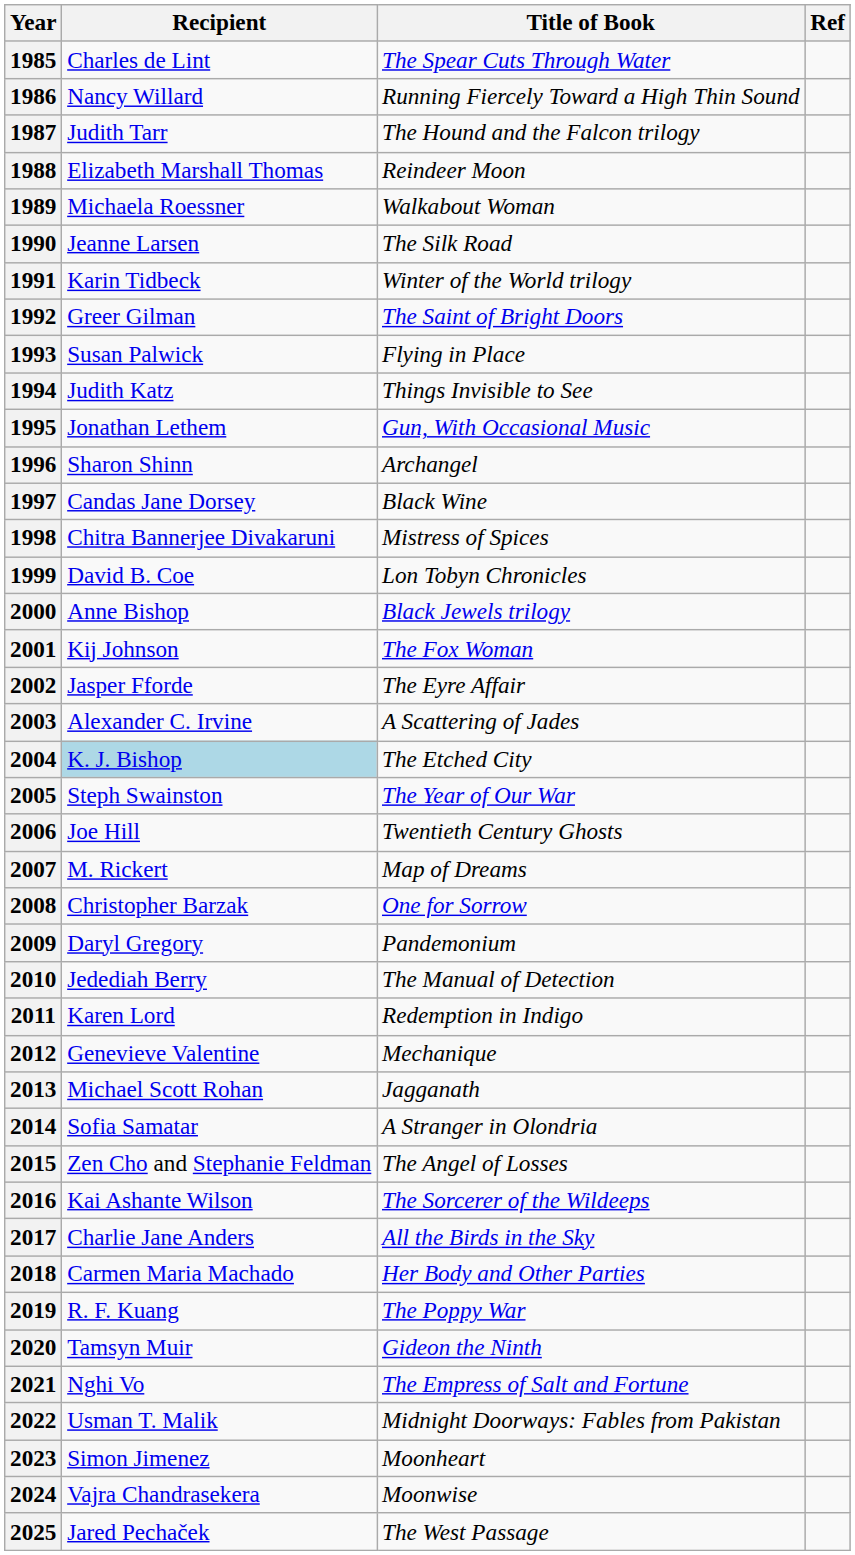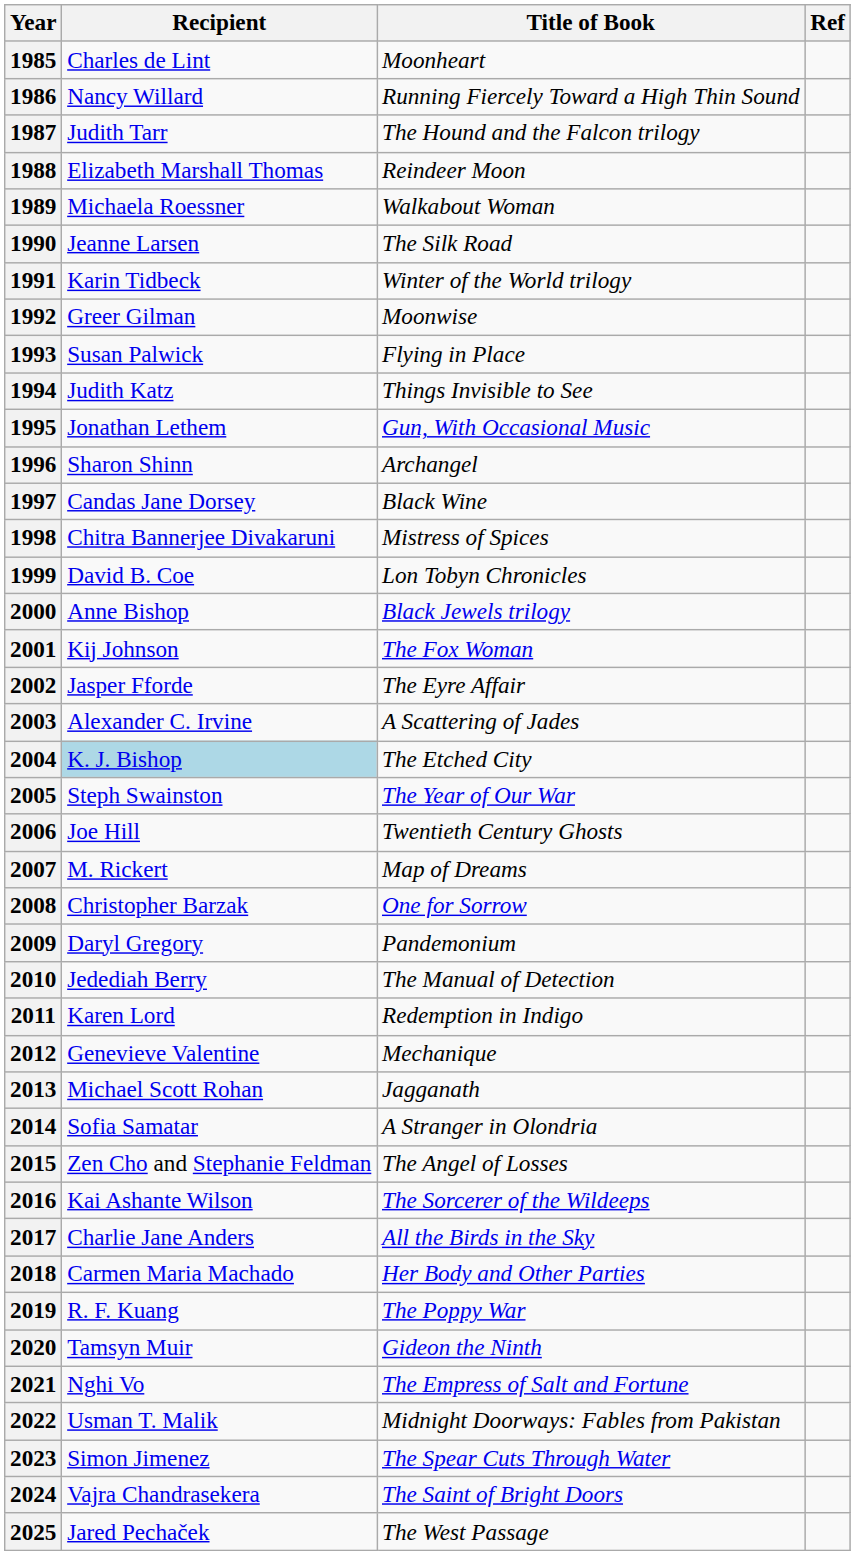 <table class="wikitable sortable">
 <tr>
 <th>Year</th>
 <th>Recipient</th>
 <th>Title of Book</th>
 <th>Ref</th>
 </tr>
 <tr>
 <th>1985</th>
 <td><a href='#'>Charles de Lint</a></td>
-<td><em><a href='#'>The Spear Cuts Through Water</a></em></td>
+<td><em>Moonheart</em></td>
 <td></td>
 </tr>
 <tr>
 <th>1986</th>
 <td><a href='#'>Nancy Willard</a></td>
 <td><em>Running Fiercely Toward a High Thin Sound</em></td>
 <td></td>
 </tr>
 <tr>
 <th>1987</th>
 <td><a href='#'>Judith Tarr</a></td>
 <td><em>The Hound and the Falcon trilogy</em></td>
 <td></td>
 </tr>
 <tr>
 <th>1988</th>
 <td><a href='#'>Elizabeth Marshall Thomas</a></td>
 <td><em>Reindeer Moon</em></td>
 <td></td>
 </tr>
 <tr>
 <th>1989</th>
 <td><a href='#'>Michaela Roessner</a></td>
 <td><em>Walkabout Woman</em></td>
 <td></td>
 </tr>
 <tr>
 <th>1990</th>
 <td><a href='#'>Jeanne Larsen</a></td>
 <td><em>The Silk Road</em></td>
 <td></td>
 </tr>
 <tr>
 <th>1991</th>
 <td><a href='#'>Karin Tidbeck</a></td>
 <td><em>Winter of the World trilogy</em></td>
 <td></td>
 </tr>
 <tr>
 <th>1992</th>
 <td><a href='#'>Greer Gilman</a></td>
-<td><em><a href='#'>The Saint of Bright Doors</a></em></td>
+<td><em>Moonwise</em></td>
 <td></td>
 </tr>
 <tr>
 <th>1993</th>
 <td><a href='#'>Susan Palwick</a></td>
 <td><em>Flying in Place</em></td>
 <td></td>
 </tr>
 <tr>
 <th>1994</th>
 <td><a href='#'>Judith Katz</a></td>
 <td><em>Things Invisible to See</em></td>
 <td></td>
 </tr>
 <tr>
 <th>1995</th>
 <td><a href='#'>Jonathan Lethem</a></td>
 <td><em><a href='#'>Gun, With Occasional Music</a></em></td>
 <td></td>
 </tr>
 <tr>
 <th>1996</th>
 <td><a href='#'>Sharon Shinn</a></td>
 <td><em>Archangel</em></td>
 <td></td>
 </tr>
 <tr>
 <th>1997</th>
 <td><a href='#'>Candas Jane Dorsey</a></td>
 <td><em>Black Wine</em></td>
 <td></td>
 </tr>
 <tr>
 <th>1998</th>
 <td><a href='#'>Chitra Bannerjee Divakaruni</a></td>
 <td><em>Mistress of Spices</em></td>
 <td></td>
 </tr>
 <tr>
 <th>1999</th>
 <td><a href='#'>David B. Coe</a></td>
 <td><em>Lon Tobyn Chronicles</em></td>
 <td></td>
 </tr>
 <tr>
 <th>2000</th>
 <td><a href='#'>Anne Bishop</a></td>
 <td><em><a href='#'>Black Jewels trilogy</a></em></td>
 <td></td>
 </tr>
 <tr>
 <th>2001</th>
 <td><a href='#'>Kij Johnson</a></td>
 <td><em><a href='#'>The Fox Woman</a></em></td>
 <td></td>
 </tr>
 <tr>
 <th>2002</th>
 <td><a href='#'>Jasper Fforde</a></td>
 <td><em>The Eyre Affair</em></td>
 <td></td>
 </tr>
 <tr>
 <th>2003</th>
 <td><a href='#'>Alexander C. Irvine</a></td>
 <td><em>A Scattering of Jades</em></td>
 <td></td>
 </tr>
 <tr>
 <th>2004</th>
 <td style="background: lightblue;"><a href='#'>K. J. Bishop</a></td>
 <td><em>The Etched City</em></td>
 <td></td>
 </tr>
 <tr>
 <th>2005</th>
 <td><a href='#'>Steph Swainston</a></td>
 <td><em><a href='#'>The Year of Our War</a></em></td>
 <td></td>
 </tr>
 <tr>
 <th>2006</th>
 <td><a href='#'>Joe Hill</a></td>
 <td><em>Twentieth Century Ghosts</em></td>
 <td></td>
 </tr>
 <tr>
 <th>2007</th>
 <td><a href='#'>M. Rickert</a></td>
 <td><em>Map of Dreams</em></td>
 <td></td>
 </tr>
 <tr>
 <th>2008</th>
 <td><a href='#'>Christopher Barzak</a></td>
 <td><em><a href='#'>One for Sorrow</a></em></td>
 <td></td>
 </tr>
 <tr>
 <th>2009</th>
 <td><a href='#'>Daryl Gregory</a></td>
 <td><em>Pandemonium</em></td>
 <td></td>
 </tr>
 <tr>
 <th>2010</th>
 <td><a href='#'>Jedediah Berry</a></td>
 <td><em>The Manual of Detection</em></td>
 <td></td>
 </tr>
 <tr>
 <th>2011</th>
 <td><a href='#'>Karen Lord</a></td>
 <td><em>Redemption in Indigo</em></td>
 <td></td>
 </tr>
 <tr>
 <th>2012</th>
 <td><a href='#'>Genevieve Valentine</a></td>
 <td><em>Mechanique</em></td>
 <td></td>
 </tr>
 <tr>
 <th>2013</th>
 <td><a href='#'>Michael Scott Rohan</a></td>
 <td><em>Jagganath</em></td>
 <td></td>
 </tr>
 <tr>
 <th>2014</th>
 <td><a href='#'>Sofia Samatar</a></td>
 <td><em>A Stranger in Olondria</em></td>
 <td></td>
 </tr>
 <tr>
 <th>2015</th>
 <td><a href='#'>Zen Cho</a> and <a href='#'>Stephanie Feldman</a></td>
 <td><em>The Angel of Losses</em></td>
 <td></td>
 </tr>
 <tr>
 <th>2016</th>
 <td><a href='#'>Kai Ashante Wilson</a></td>
 <td><em><a href='#'>The Sorcerer of the Wildeeps</a></em></td>
 <td></td>
 </tr>
 <tr>
 <th>2017</th>
 <td><a href='#'>Charlie Jane Anders</a></td>
 <td><em><a href='#'>All the Birds in the Sky</a></em></td>
 <td></td>
 </tr>
 <tr>
 <th>2018</th>
 <td><a href='#'>Carmen Maria Machado</a></td>
 <td><em><a href='#'>Her Body and Other Parties</a></em></td>
 <td></td>
 </tr>
 <tr>
 <th>2019</th>
 <td><a href='#'>R. F. Kuang</a></td>
 <td><em><a href='#'>The Poppy War</a></em></td>
 <td></td>
 </tr>
 <tr>
 <th>2020</th>
 <td><a href='#'>Tamsyn Muir</a></td>
 <td><em><a href='#'>Gideon the Ninth</a></em></td>
 <td></td>
 </tr>
 <tr>
 <th>2021</th>
 <td><a href='#'>Nghi Vo</a>  </td>
 <td><em><a href='#'>The Empress of Salt and Fortune</a></em></td>
 <td></td>
 </tr>
 <tr>
 <th>2022</th>
 <td><a href='#'>Usman T. Malik</a>  </td>
 <td><em>Midnight Doorways: Fables from Pakistan</em></td>
 <td></td>
 </tr>
 <tr>
 <th>2023</th>
 <td><a href='#'>Simon Jimenez</a></td>
-<td><em>Moonheart</em></td>
+<td><em><a href='#'>The Spear Cuts Through Water</a></em></td>
 <td></td>
 </tr>
 <tr>
 <th>2024</th>
 <td><a href='#'>Vajra Chandrasekera</a></td>
-<td><em>Moonwise</em></td>
+<td><em><a href='#'>The Saint of Bright Doors</a></em></td>
 <td></td>
 </tr>
 <tr>
 <th>2025</th>
 <td><a href='#'>Jared Pechaček</a></td>
 <td><em>The West Passage</em></td>
 <td></td>
 </tr>
 </table>
